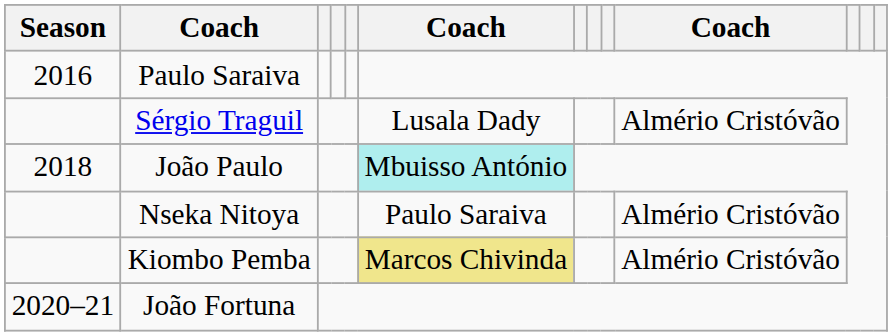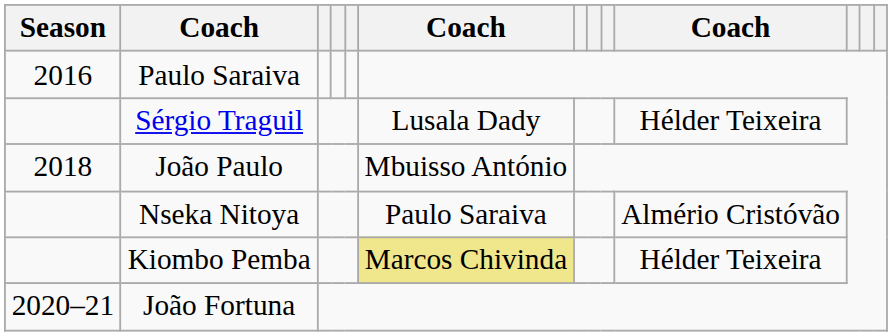 <table class="wikitable" style="text-align:center;">
 <tr>
 <th>Season</th>
 <th>Coach</th>
 <th></th>
 <th></th>
 <th></th>
 <th>Coach</th>
 <th></th>
 <th></th>
 <th></th>
 <th>Coach</th>
 <th></th>
 <th></th>
 <th></th>
 </tr>
 <tr>
 <td>2016</td>
 <td> Paulo Saraiva</td>
 <td></td>
 <td></td>
 <td></td>
 </tr>
 <tr>
 <td></td>
 <td> <a href='#'>Sérgio Traguil</a></td>
 <td colspan=3></td>
 <td> Lusala Dady</td>
 <td colspan=3></td>
-<td> Almério Cristóvão</td>
+<td> Hélder Teixeira</td>
 </tr>
 <tr>
 <td>2018</td>
 <td> João Paulo</td>
 <td colspan=3></td>
-<td style="background: paleturquoise;"> Mbuisso António</td>
+<td> Mbuisso António</td>
 </tr>
 <tr>
 <td></td>
 <td> Nseka Nitoya</td>
 <td colspan=3></td>
 <td> Paulo Saraiva</td>
 <td colspan=3></td>
 <td> Almério Cristóvão</td>
 </tr>
 <tr>
 <td></td>
 <td> Kiombo Pemba</td>
 <td colspan=3></td>
 <td style="background: khaki;"> Marcos Chivinda</td>
 <td colspan=3></td>
-<td> Almério Cristóvão</td>
+<td> Hélder Teixeira</td>
 </tr>
 <tr>
 <td>2020–21</td>
 <td> João Fortuna</td>
 </tr>
 </table>
